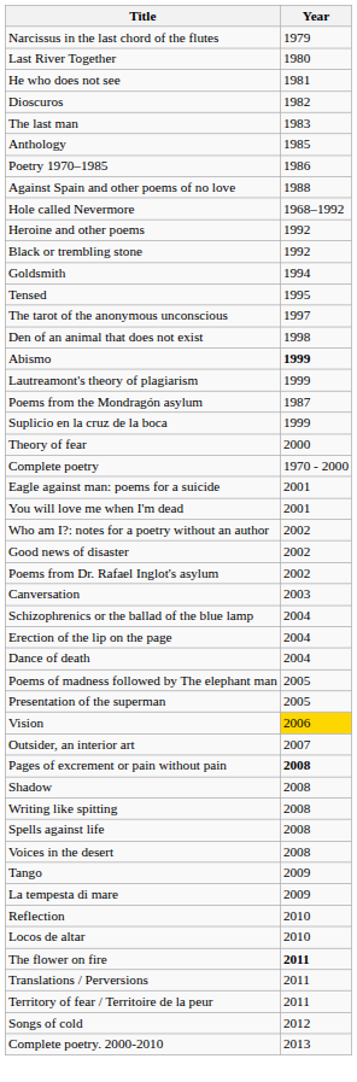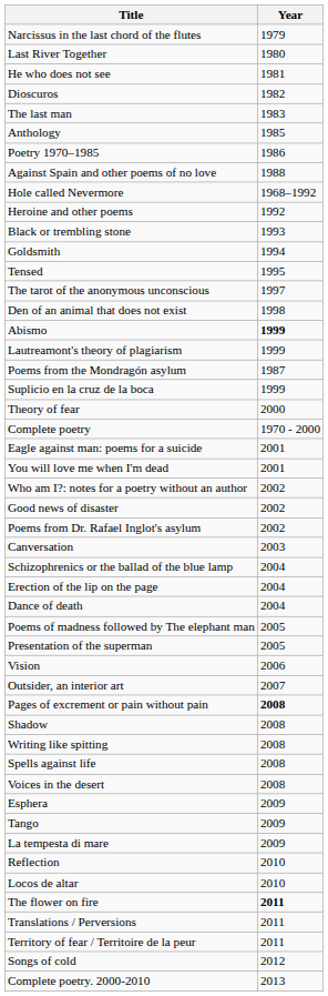 <table class="wikitable">
 <tr>
 <th>Title</th>
 <th>Year</th>
 </tr>
 <tr>
 <td>Narcissus in the last chord of the flutes</td>
 <td>1979</td>
 </tr>
 <tr>
 <td>Last River Together</td>
 <td>1980</td>
 </tr>
 <tr>
 <td>He who does not see</td>
 <td>1981</td>
 </tr>
 <tr>
 <td>Dioscuros</td>
 <td>1982</td>
 </tr>
 <tr>
 <td>The last man</td>
 <td>1983</td>
 </tr>
 <tr>
 <td>Anthology</td>
 <td>1985</td>
 </tr>
 <tr>
 <td>Poetry 1970–1985</td>
 <td>1986</td>
 </tr>
 <tr>
 <td>Against Spain and other poems of no love</td>
 <td>1988</td>
 </tr>
 <tr>
 <td>Hole called Nevermore</td>
 <td>1968–1992</td>
 </tr>
 <tr>
 <td>Heroine and other poems</td>
 <td>1992</td>
 </tr>
 <tr>
 <td>Black or trembling stone</td>
-<td>1992</td>
+<td>1993</td>
 </tr>
 <tr>
 <td>Goldsmith</td>
 <td>1994</td>
 </tr>
 <tr>
 <td>Tensed</td>
 <td>1995</td>
 </tr>
 <tr>
 <td>The tarot of the anonymous unconscious</td>
 <td>1997</td>
 </tr>
 <tr>
 <td>Den of an animal that does not exist</td>
 <td>1998</td>
 </tr>
 <tr>
 <td>Abismo</td>
 <td><strong>1999</strong></td>
 </tr>
 <tr>
 <td>Lautreamont's theory of plagiarism</td>
 <td>1999</td>
 </tr>
 <tr>
 <td>Poems from the Mondragón asylum</td>
 <td>1987</td>
 </tr>
 <tr>
 <td>Suplicio en la cruz de la boca</td>
 <td>1999</td>
 </tr>
 <tr>
 <td>Theory of fear</td>
 <td>2000</td>
 </tr>
 <tr>
 <td>Complete poetry</td>
 <td>1970 - 2000</td>
 </tr>
 <tr>
 <td>Eagle against man: poems for a suicide</td>
 <td>2001</td>
 </tr>
 <tr>
 <td>You will love me when I'm dead</td>
 <td>2001</td>
 </tr>
 <tr>
 <td>Who am I?: notes for a poetry without an author</td>
 <td>2002</td>
 </tr>
 <tr>
 <td>Good news of disaster</td>
 <td>2002</td>
 </tr>
 <tr>
 <td>Poems from Dr. Rafael Inglot's asylum</td>
 <td>2002</td>
 </tr>
 <tr>
 <td>Canversation</td>
 <td>2003</td>
 </tr>
 <tr>
 <td>Schizophrenics or the ballad of the blue lamp</td>
 <td>2004</td>
 </tr>
 <tr>
 <td>Erection of the lip on the page</td>
 <td>2004</td>
 </tr>
 <tr>
 <td>Dance of death</td>
 <td>2004</td>
 </tr>
 <tr>
 <td>Poems of madness followed by The elephant man</td>
 <td>2005</td>
 </tr>
 <tr>
 <td>Presentation of the superman</td>
 <td>2005</td>
 </tr>
 <tr>
 <td>Vision</td>
-<td style="background: gold;">2006</td>
+<td>2006</td>
 </tr>
 <tr>
 <td>Outsider, an interior art</td>
 <td>2007</td>
 </tr>
 <tr>
 <td>Pages of excrement or pain without pain</td>
 <td><strong>2008</strong></td>
 </tr>
 <tr>
 <td>Shadow</td>
 <td>2008</td>
 </tr>
 <tr>
 <td>Writing like spitting</td>
 <td>2008</td>
 </tr>
 <tr>
 <td>Spells against life</td>
 <td>2008</td>
 </tr>
 <tr>
 <td>Voices in the desert</td>
 <td>2008</td>
+</tr>
+<tr>
+<td>Esphera</td>
+<td>2009</td>
 </tr>
 <tr>
 <td>Tango</td>
 <td>2009</td>
 </tr>
 <tr>
 <td>La tempesta di mare</td>
 <td>2009</td>
 </tr>
 <tr>
 <td>Reflection</td>
 <td>2010</td>
 </tr>
 <tr>
 <td>Locos de altar</td>
 <td>2010</td>
 </tr>
 <tr>
 <td>The flower on fire</td>
 <td><strong>2011</strong></td>
 </tr>
 <tr>
 <td>Translations / Perversions</td>
 <td>2011</td>
 </tr>
 <tr>
 <td>Territory of fear / Territoire de la peur</td>
 <td>2011</td>
 </tr>
 <tr>
 <td>Songs of cold</td>
 <td>2012</td>
 </tr>
 <tr>
 <td>Complete poetry. 2000-2010</td>
 <td>2013</td>
 </tr>
 </table>
